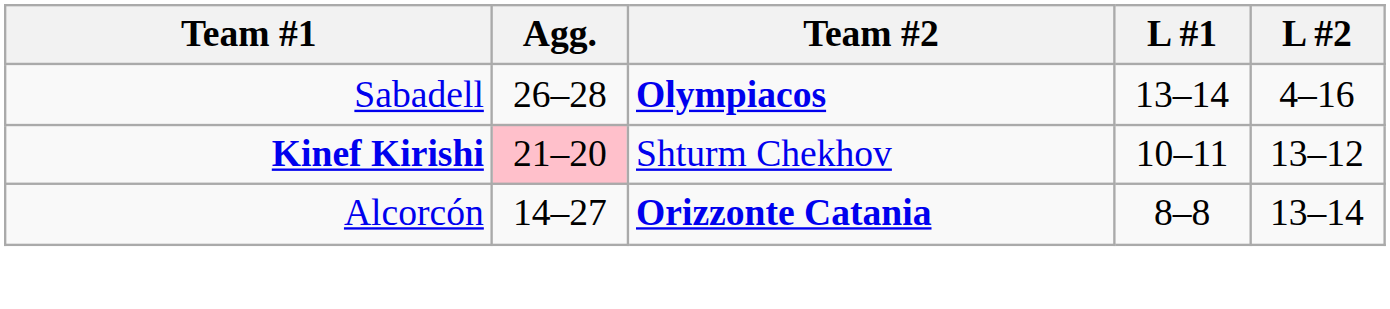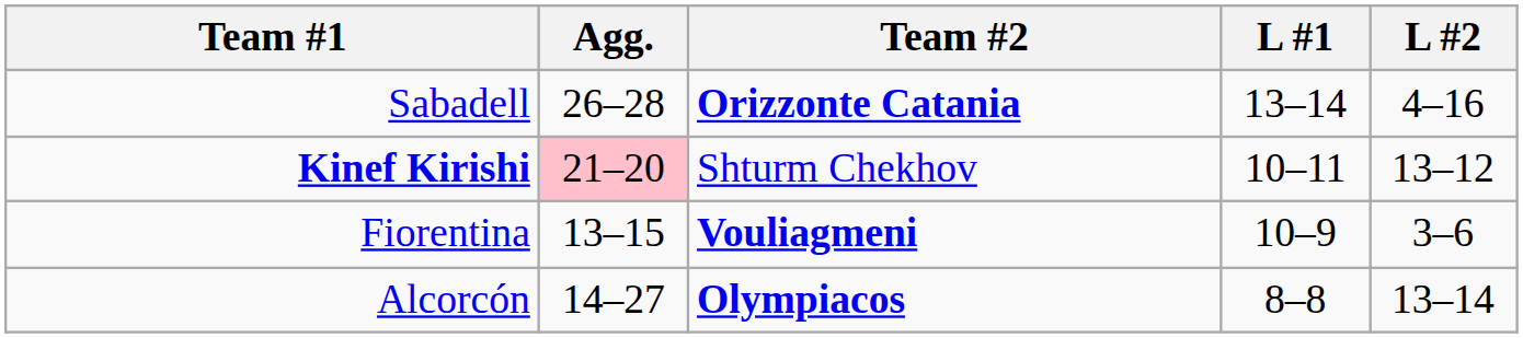 <table class=wikitable style="text-align:center">
 <tr>
 <th width=200>Team #1</th>
 <th width=50>Agg.</th>
 <th width=200>Team #2</th>
 <th width=50>L #1</th>
 <th width=50>L #2</th>
 </tr>
 <tr>
 <td align=right><a href='#'>Sabadell</a> </td>
 <td align=center>26–28</td>
-<td align=left> <strong><a href='#'>Olympiacos</a></strong></td>
+<td align=left> <strong><a href='#'>Orizzonte Catania</a></strong></td>
 <td align=center>13–14</td>
 <td align=center>4–16</td>
 </tr>
 <tr>
 <td align=right><strong><a href='#'>Kinef Kirishi</a></strong> </td>
 <td align=center style="background: pink;">21–20</td>
 <td align=left> <a href='#'>Shturm Chekhov</a></td>
 <td align=center>10–11</td>
 <td align=center>13–12</td>
 </tr>
 <tr>
+<td align=right><a href='#'>Fiorentina</a> </td>
+<td align=center>13–15</td>
+<td align=left> <strong><a href='#'>Vouliagmeni</a></strong></td>
+<td align=center>10–9</td>
+<td align=center>3–6</td>
+</tr>
+<tr>
 <td align=right><a href='#'>Alcorcón</a> </td>
 <td align=center>14–27</td>
-<td align=left> <strong><a href='#'>Orizzonte Catania</a></strong></td>
+<td align=left> <strong><a href='#'>Olympiacos</a></strong></td>
 <td align=center>8–8</td>
 <td align=center>13–14</td>
 </tr>
 </table>
